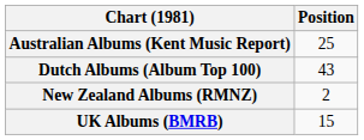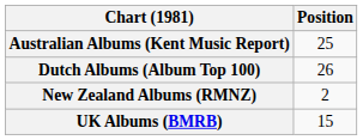 <table class="wikitable sortable plainrowheaders" style="text-align:center">
 <tr>
 <th scope="col">Chart (1981)</th>
 <th scope="col">Position</th>
 </tr>
 <tr>
 <th scope="row">Australian Albums (Kent Music Report)</th>
 <td>25</td>
 </tr>
 <tr>
 <th scope="row">Dutch Albums (Album Top 100)</th>
-<td>43</td>
+<td>26</td>
 </tr>
 <tr>
 <th scope="row">New Zealand Albums (RMNZ)</th>
 <td>2</td>
 </tr>
 <tr>
 <th scope="row">UK Albums (<a href='#'>BMRB</a>)</th>
 <td>15</td>
 </tr>
 </table>
